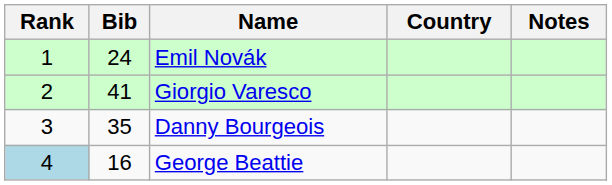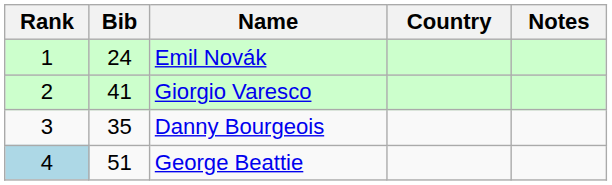 <table class="wikitable" style="text-align:center;" width=70%>
 <tr>
 <th>Rank</th>
 <th>Bib</th>
 <th>Name</th>
 <th>Country</th>
 <th>Notes</th>
 </tr>
 <tr bgcolor=ccffcc>
 <td>1</td>
 <td>24</td>
 <td align=left><a href='#'>Emil Novák</a></td>
 <td align=left></td>
 <td></td>
 </tr>
 <tr bgcolor=ccffcc>
 <td>2</td>
 <td>41</td>
 <td align=left><a href='#'>Giorgio Varesco</a></td>
 <td align=left></td>
 <td></td>
 </tr>
 <tr>
 <td>3</td>
 <td>35</td>
 <td align=left><a href='#'>Danny Bourgeois</a></td>
 <td align=left></td>
 <td></td>
 </tr>
 <tr>
 <td style="background: lightblue;">4</td>
-<td>16</td>
+<td>51</td>
 <td align=left><a href='#'>George Beattie</a></td>
 <td align=left></td>
 <td></td>
 </tr>
 </table>
